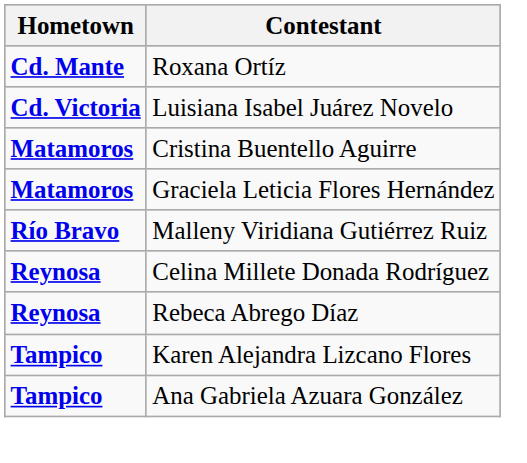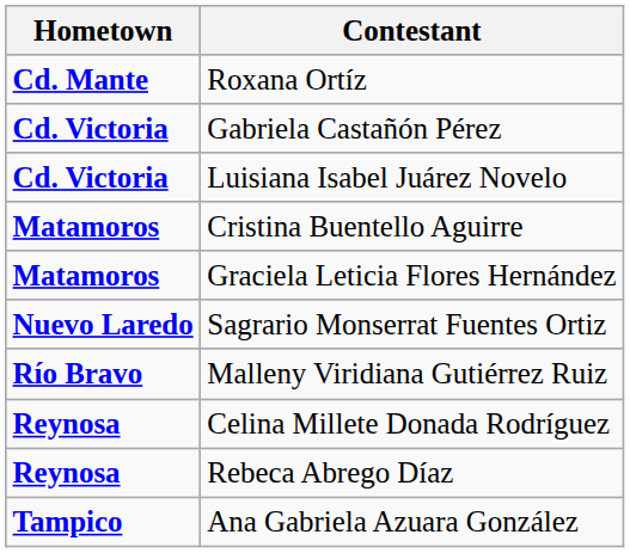 <table class="wikitable sortable" style="font-size: 95%;">
 <tr>
 <th>Hometown</th>
 <th>Contestant</th>
 </tr>
 <tr>
 <td><strong><a href='#'>Cd. Mante</a></strong></td>
 <td>Roxana Ortíz</td>
+</tr>
+<tr>
+<td><strong><a href='#'>Cd. Victoria</a></strong></td>
+<td>Gabriela Castañón Pérez</td>
 </tr>
 <tr>
 <td><strong><a href='#'>Cd. Victoria</a></strong></td>
 <td>Luisiana Isabel Juárez Novelo</td>
 </tr>
 <tr>
 <td><strong><a href='#'>Matamoros</a></strong></td>
 <td>Cristina Buentello Aguirre</td>
 </tr>
 <tr>
 <td><strong><a href='#'>Matamoros</a></strong></td>
 <td>Graciela Leticia Flores Hernández</td>
+</tr>
+<tr>
+<td><strong><a href='#'>Nuevo Laredo</a></strong></td>
+<td>Sagrario Monserrat Fuentes Ortiz</td>
 </tr>
 <tr>
 <td><strong><a href='#'>Río Bravo</a></strong></td>
 <td>Malleny Viridiana Gutiérrez Ruiz</td>
 </tr>
 <tr>
 <td><strong><a href='#'>Reynosa</a></strong></td>
 <td>Celina Millete Donada Rodríguez</td>
 </tr>
 <tr>
 <td><strong><a href='#'>Reynosa</a></strong></td>
 <td>Rebeca Abrego Díaz</td>
 </tr>
 <tr>
 <td><strong><a href='#'>Tampico</a></strong></td>
-<td>Karen Alejandra Lizcano Flores</td>
-</tr>
-<tr>
-<td><strong><a href='#'>Tampico</a></strong></td>
 <td>Ana Gabriela Azuara González</td>
 </tr>
 </table>
